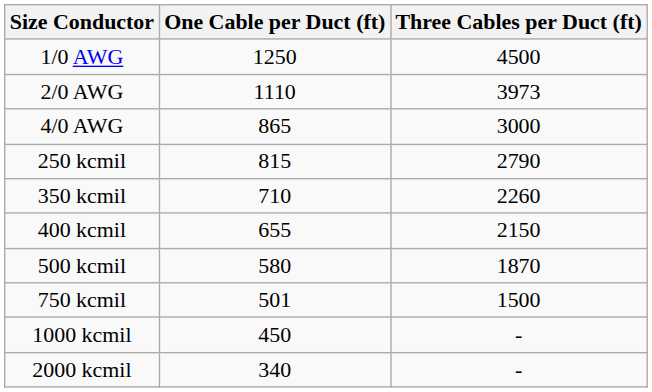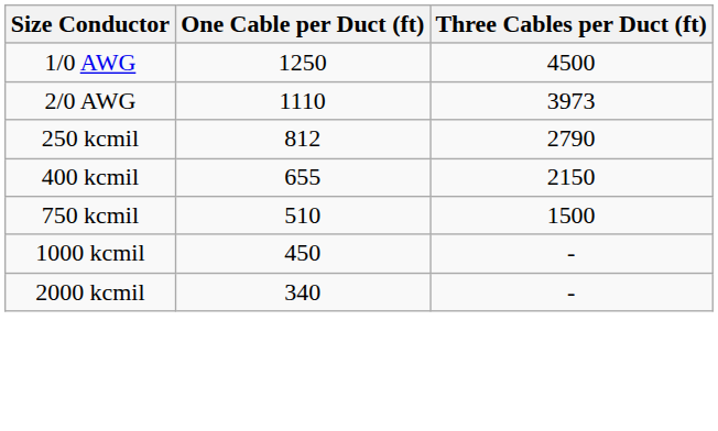 <table class="wikitable">
 <tr>
 <th>Size Conductor</th>
 <th>One Cable per Duct (ft)</th>
 <th>Three Cables per Duct (ft)</th>
 </tr>
 <tr align="center">
 <td>1/0 <a href='#'>AWG</a></td>
 <td>1250</td>
 <td>4500</td>
 </tr>
 <tr align="center">
 <td>2/0 AWG</td>
 <td>1110</td>
 <td>3973</td>
 </tr>
 <tr align="center">
-<td>4/0 AWG</td>
-<td>865</td>
-<td>3000</td>
-</tr>
-<tr align="center">
 <td>250 kcmil</td>
-<td>815</td>
+<td>812</td>
 <td>2790</td>
-</tr>
-<tr align="center">
-<td>350 kcmil</td>
-<td>710</td>
-<td>2260</td>
 </tr>
 <tr align="center">
 <td>400 kcmil</td>
 <td>655</td>
 <td>2150</td>
 </tr>
 <tr align="center">
-<td>500 kcmil</td>
-<td>580</td>
-<td>1870</td>
-</tr>
-<tr align="center">
 <td>750 kcmil</td>
-<td>501</td>
+<td>510</td>
 <td>1500</td>
 </tr>
 <tr align="center">
 <td>1000 kcmil</td>
 <td>450</td>
 <td>-</td>
 </tr>
 <tr align="center">
 <td>2000 kcmil</td>
 <td>340</td>
 <td>-</td>
 </tr>
 </table>
